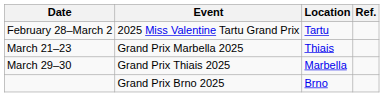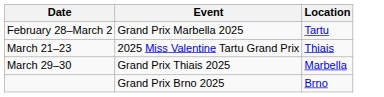 <table class="wikitable sortable">
 <tr>
 <th>Date</th>
 <th>Event</th>
 <th>Location</th>
-<th>Ref.</th>
 </tr>
 <tr>
 <td>February 28–March 2</td>
-<td>2025 <a href='#'>Miss Valentine</a> Tartu Grand Prix</td>
+<td>Grand Prix Marbella 2025</td>
 <td> <a href='#'>Tartu</a></td>
-<td></td>
 </tr>
 <tr>
 <td>March 21–23</td>
-<td>Grand Prix Marbella 2025</td>
+<td>2025 <a href='#'>Miss Valentine</a> Tartu Grand Prix</td>
 <td> <a href='#'>Thiais</a></td>
-<td></td>
 </tr>
 <tr>
 <td>March 29–30</td>
 <td>Grand Prix Thiais 2025</td>
 <td> <a href='#'>Marbella</a></td>
-<td></td>
 </tr>
 <tr>
 <td></td>
 <td>Grand Prix Brno 2025</td>
 <td> <a href='#'>Brno</a></td>
-<td></td>
 </tr>
 </table>
